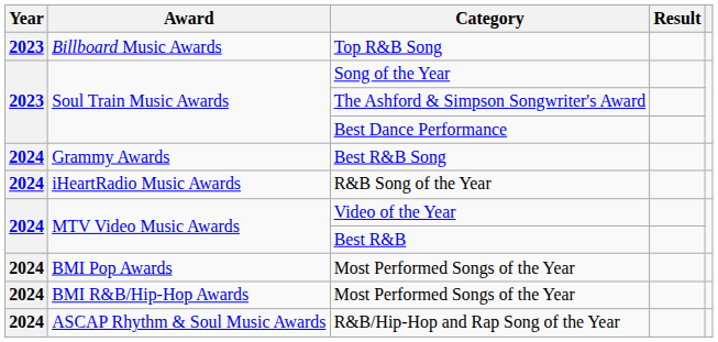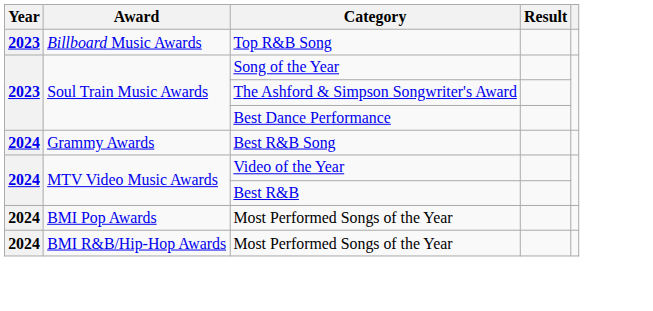 <table class="wikitable plainrowheaders">
 <tr align=center>
 <th scope="col">Year</th>
 <th scope="col">Award</th>
 <th scope="col">Category</th>
 <th scope="col">Result</th>
 <th scope="col"></th>
 </tr>
 <tr>
 <th scope="row"><a href='#'>2023</a></th>
 <td><a href='#'><em>Billboard</em> Music Awards</a></td>
 <td><a href='#'>Top R&B Song</a></td>
 <td></td>
 <td style="text-align:center;"></td>
 </tr>
 <tr>
 <th scope="row" rowspan="3"><a href='#'>2023</a></th>
 <td rowspan="3"><a href='#'>Soul Train Music Awards</a></td>
 <td><a href='#'>Song of the Year</a></td>
 <td></td>
 <td style="text-align:center;" rowspan="3"></td>
 </tr>
 <tr>
 <td><a href='#'>The Ashford & Simpson Songwriter's Award</a></td>
 <td></td>
 </tr>
 <tr>
 <td><a href='#'>Best Dance Performance</a></td>
 <td></td>
 </tr>
 <tr>
 <th scope="row"><a href='#'>2024</a></th>
 <td><a href='#'>Grammy Awards</a></td>
 <td><a href='#'>Best R&B Song</a></td>
 <td></td>
 <td style="text-align:center;"></td>
 </tr>
 <tr>
-<th scope="row"><a href='#'>2024</a></th>
-<td><a href='#'>iHeartRadio Music Awards</a></td>
-<td>R&B Song of the Year</td>
-<td></td>
-<td style="text-align:center;"></td>
-</tr>
-<tr>
 <th scope="row" rowspan="2"><a href='#'>2024</a></th>
 <td rowspan="2"><a href='#'>MTV Video Music Awards</a></td>
 <td><a href='#'>Video of the Year</a></td>
 <td></td>
 <td rowspan="2" style="text-align:center;"></td>
 </tr>
 <tr>
 <td><a href='#'>Best R&B</a></td>
 <td></td>
 </tr>
 <tr>
 <th scope="row">2024</th>
 <td><a href='#'>BMI Pop Awards</a></td>
 <td>Most Performed Songs of the Year</td>
 <td></td>
 <td style="text-align:center;"></td>
 </tr>
 <tr>
 <th scope="row">2024</th>
 <td><a href='#'>BMI R&B/Hip-Hop Awards</a></td>
 <td>Most Performed Songs of the Year</td>
 <td></td>
 <td style="text-align:center;"></td>
 </tr>
-<tr>
-<th scope="row">2024</th>
-<td><a href='#'>ASCAP Rhythm & Soul Music Awards</a></td>
-<td>R&B/Hip-Hop and Rap Song of the Year</td>
-<td></td>
-<td style="text-align:center;"></td>
-</tr>
 </table>
